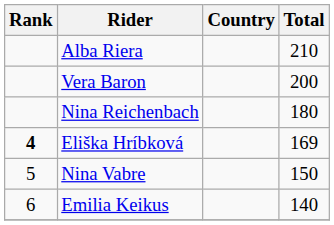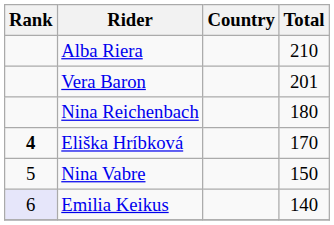 <table class="wikitable sortable" style="font-size:95%; text-align:center;">
 <tr>
 <th>Rank</th>
 <th>Rider</th>
 <th>Country</th>
 <th>Total</th>
 </tr>
 <tr>
 <td></td>
 <td align=left><a href='#'>Alba Riera</a></td>
 <td align=left></td>
 <td>210</td>
 </tr>
 <tr>
 <td></td>
 <td align=left><a href='#'>Vera Baron</a></td>
 <td align=left></td>
-<td>200</td>
+<td>201</td>
 </tr>
 <tr>
 <td></td>
 <td align=left><a href='#'>Nina Reichenbach</a></td>
 <td align=left></td>
 <td>180</td>
 </tr>
 <tr>
 <td><strong>4</strong></td>
 <td align=left><a href='#'>Eliška Hríbková</a></td>
 <td align=left></td>
-<td>169</td>
+<td>170</td>
 </tr>
 <tr>
 <td>5</td>
 <td align=left><a href='#'>Nina Vabre</a></td>
 <td align=left></td>
 <td>150</td>
 </tr>
 <tr>
-<td>6</td>
+<td style="background: lavender;">6</td>
 <td align=left><a href='#'>Emilia Keikus</a></td>
 <td align=left></td>
 <td>140</td>
 </tr>
 <tr>
 </tr>
 </table>
